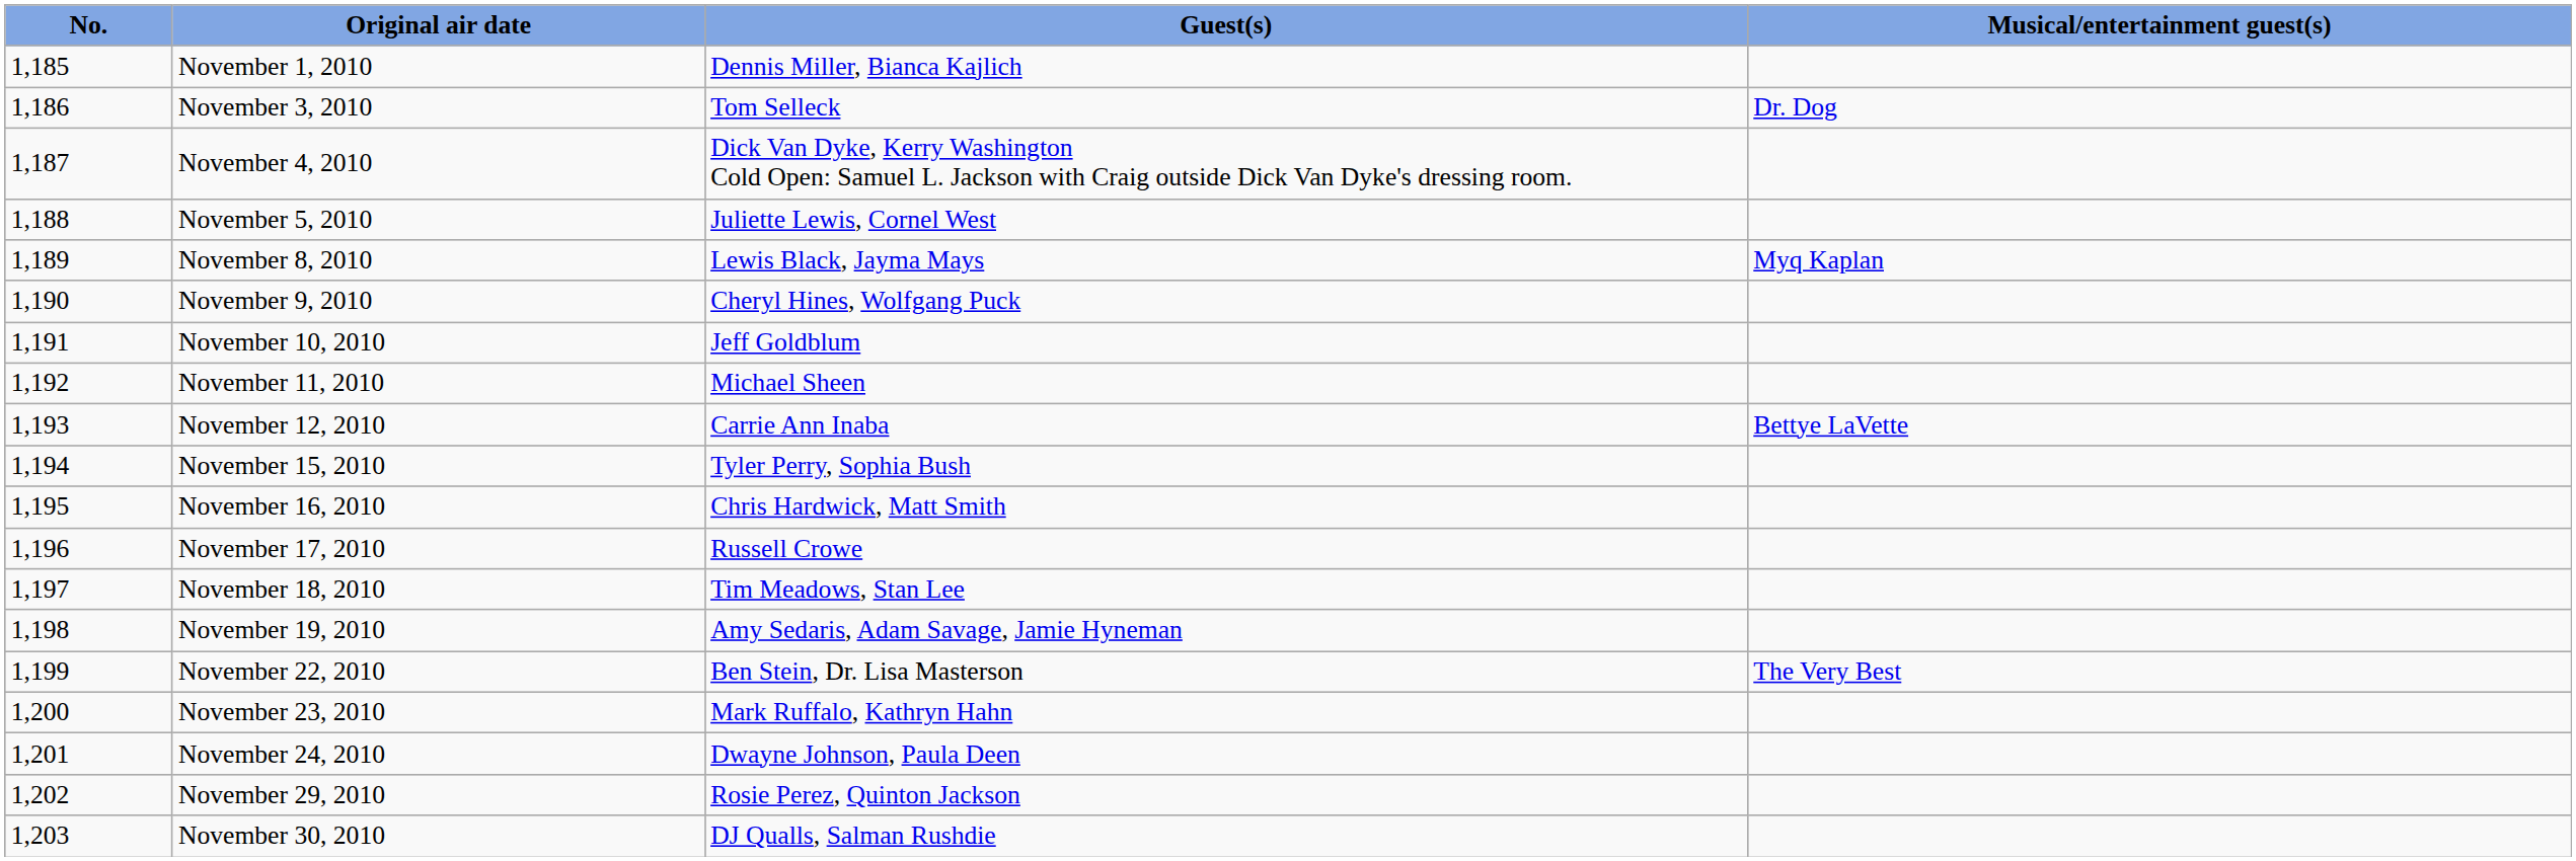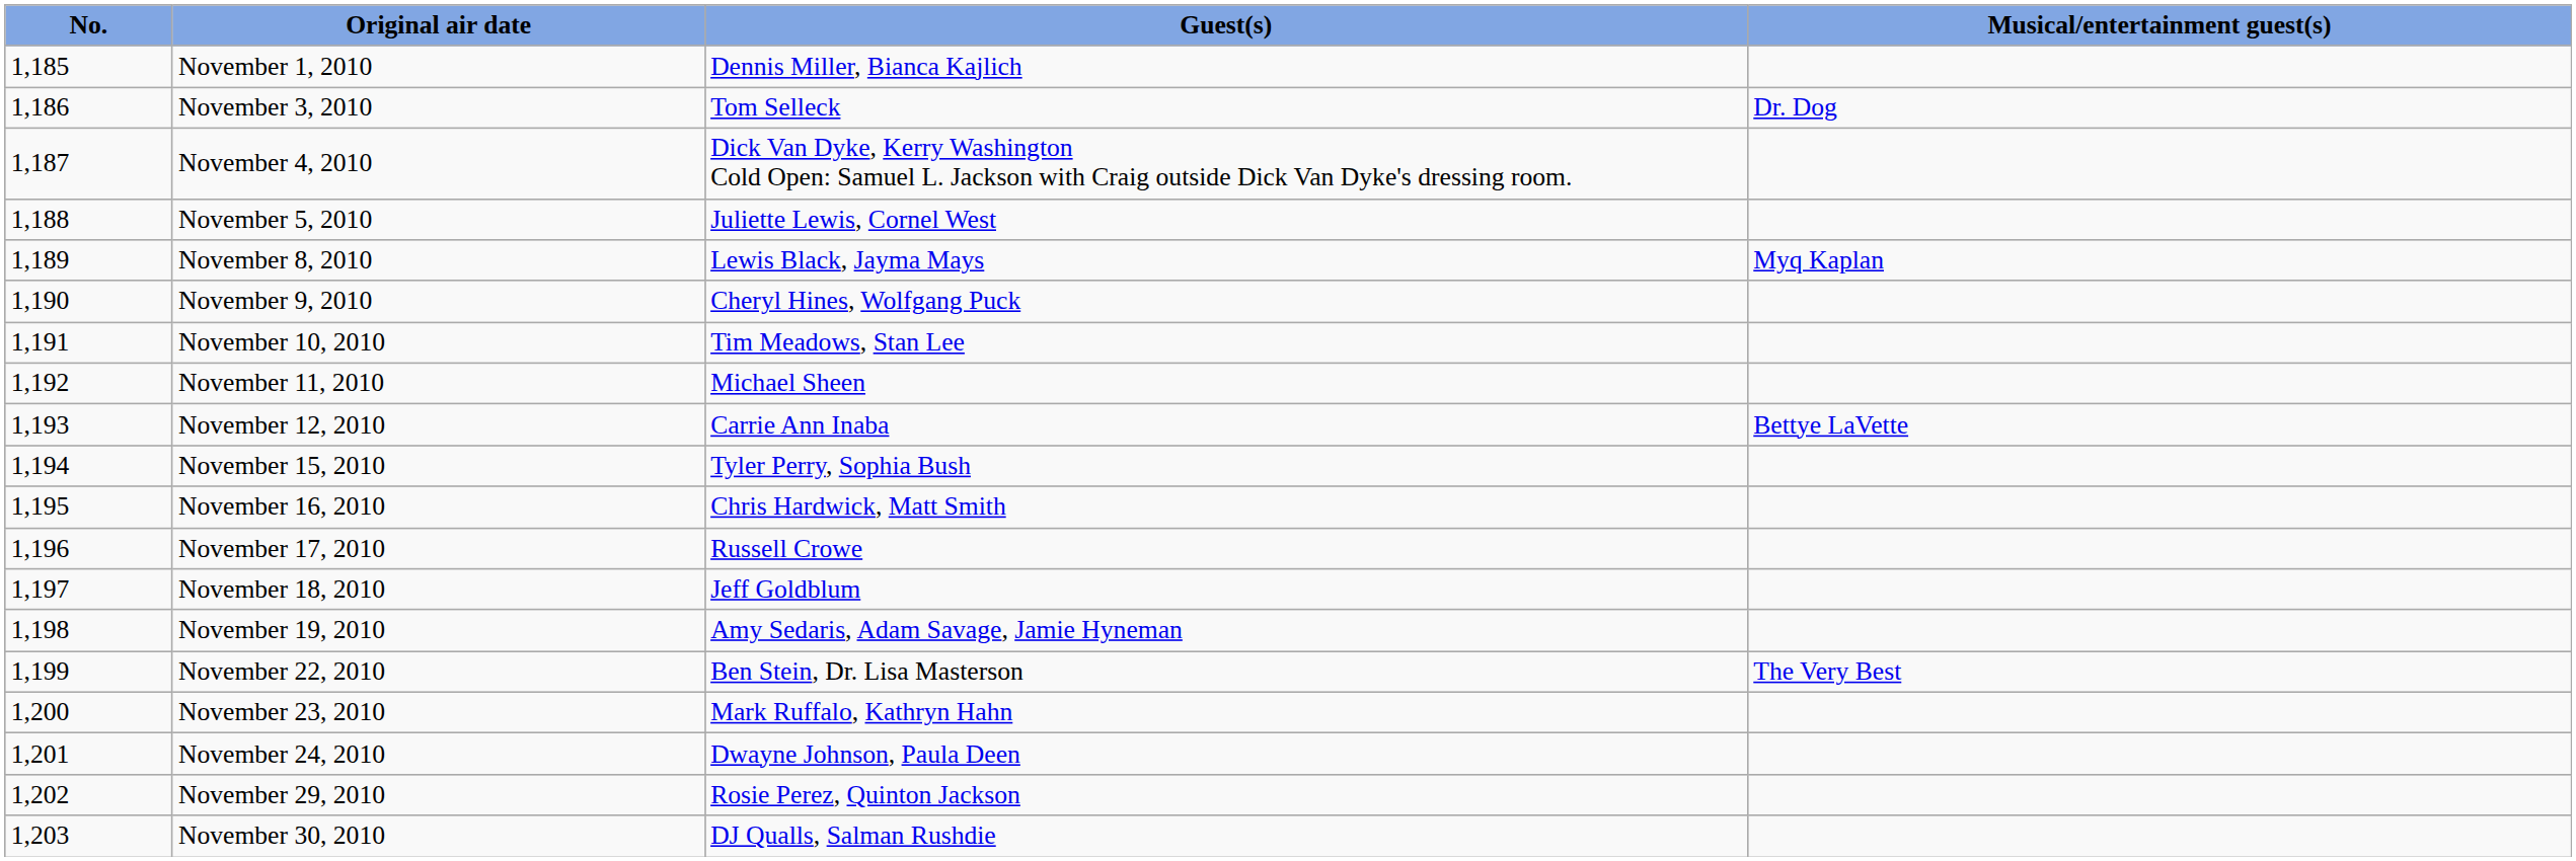 <table class="wikitable plainrowheaders" style="width:100%;">
 <tr>
 <th style="width:50px; background:#81a6e3;">No.</th>
 <th style="width:175px; background:#81a6e3;">Original air date</th>
 <th style="width:350px; background:#81a6e3;">Guest(s)</th>
 <th style="width:275px; background:#81a6e3;">Musical/entertainment guest(s)</th>
 </tr>
 <tr>
 <td>1,185</td>
 <td>November 1, 2010</td>
 <td><a href='#'>Dennis Miller</a>, <a href='#'>Bianca Kajlich</a></td>
 <td></td>
 </tr>
 <tr>
 <td>1,186</td>
 <td>November 3, 2010</td>
 <td><a href='#'>Tom Selleck</a></td>
 <td><a href='#'>Dr. Dog</a></td>
 </tr>
 <tr>
 <td>1,187</td>
 <td>November 4, 2010</td>
 <td><a href='#'>Dick Van Dyke</a>, <a href='#'>Kerry Washington</a><br>Cold Open: Samuel L. Jackson with Craig outside Dick Van Dyke's dressing room.</td>
 <td></td>
 </tr>
 <tr>
 <td>1,188</td>
 <td>November 5, 2010</td>
 <td><a href='#'>Juliette Lewis</a>, <a href='#'>Cornel West</a></td>
 <td></td>
 </tr>
 <tr>
 <td>1,189</td>
 <td>November 8, 2010</td>
 <td><a href='#'>Lewis Black</a>, <a href='#'>Jayma Mays</a></td>
 <td><a href='#'>Myq Kaplan</a></td>
 </tr>
 <tr>
 <td>1,190</td>
 <td>November 9, 2010</td>
 <td><a href='#'>Cheryl Hines</a>, <a href='#'>Wolfgang Puck</a></td>
 <td></td>
 </tr>
 <tr>
 <td>1,191</td>
 <td>November 10, 2010</td>
-<td><a href='#'>Jeff Goldblum</a></td>
+<td><a href='#'>Tim Meadows</a>, <a href='#'>Stan Lee</a></td>
 <td></td>
 </tr>
 <tr>
 <td>1,192</td>
 <td>November 11, 2010</td>
 <td><a href='#'>Michael Sheen</a></td>
 <td></td>
 </tr>
 <tr>
 <td>1,193</td>
 <td>November 12, 2010</td>
 <td><a href='#'>Carrie Ann Inaba</a></td>
 <td><a href='#'>Bettye LaVette</a></td>
 </tr>
 <tr>
 <td>1,194</td>
 <td>November 15, 2010</td>
 <td><a href='#'>Tyler Perry</a>, <a href='#'>Sophia Bush</a></td>
 <td></td>
 </tr>
 <tr>
 <td>1,195</td>
 <td>November 16, 2010</td>
 <td><a href='#'>Chris Hardwick</a>, <a href='#'>Matt Smith</a></td>
 <td></td>
 </tr>
 <tr>
 <td>1,196</td>
 <td>November 17, 2010</td>
 <td><a href='#'>Russell Crowe</a></td>
 <td></td>
 </tr>
 <tr>
 <td>1,197</td>
 <td>November 18, 2010</td>
-<td><a href='#'>Tim Meadows</a>, <a href='#'>Stan Lee</a></td>
+<td><a href='#'>Jeff Goldblum</a></td>
 <td></td>
 </tr>
 <tr>
 <td>1,198</td>
 <td>November 19, 2010</td>
 <td><a href='#'>Amy Sedaris</a>, <a href='#'>Adam Savage</a>, <a href='#'>Jamie Hyneman</a></td>
 <td></td>
 </tr>
 <tr>
 <td>1,199</td>
 <td>November 22, 2010</td>
 <td><a href='#'>Ben Stein</a>, Dr. Lisa Masterson</td>
 <td><a href='#'>The Very Best</a></td>
 </tr>
 <tr>
 <td>1,200</td>
 <td>November 23, 2010</td>
 <td><a href='#'>Mark Ruffalo</a>, <a href='#'>Kathryn Hahn</a></td>
 <td></td>
 </tr>
 <tr>
 <td>1,201</td>
 <td>November 24, 2010</td>
 <td><a href='#'>Dwayne Johnson</a>, <a href='#'>Paula Deen</a></td>
 <td></td>
 </tr>
 <tr>
 <td>1,202</td>
 <td>November 29, 2010</td>
 <td><a href='#'>Rosie Perez</a>, <a href='#'>Quinton Jackson</a></td>
 <td></td>
 </tr>
 <tr>
 <td>1,203</td>
 <td>November 30, 2010</td>
 <td><a href='#'>DJ Qualls</a>, <a href='#'>Salman Rushdie</a></td>
 </tr>
 </table>
